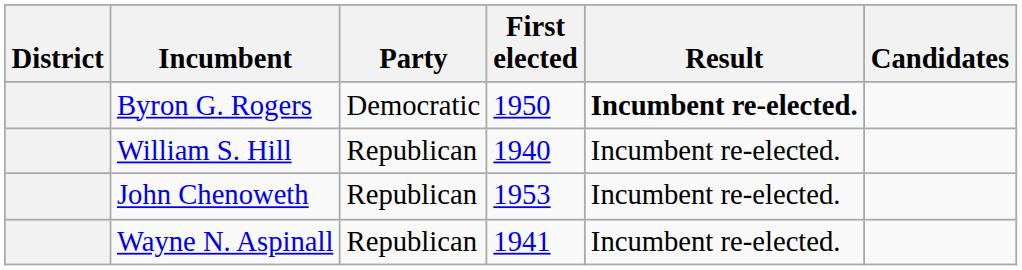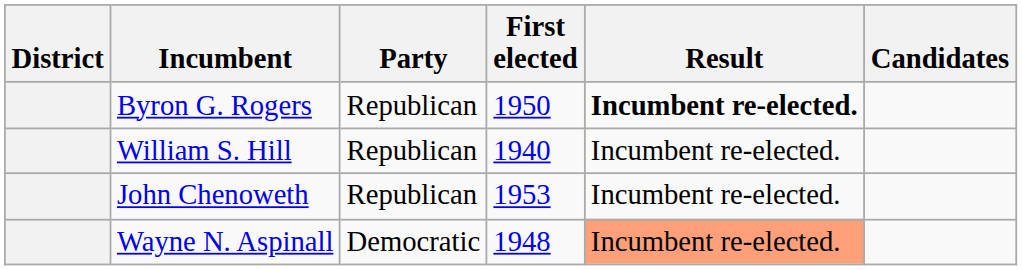 <table class=wikitable>
 <tr valign=bottom>
 <th>District</th>
 <th>Incumbent</th>
 <th>Party</th>
 <th>First<br>elected</th>
 <th>Result</th>
 <th>Candidates</th>
 </tr>
 <tr>
 <th></th>
 <td><a href='#'>Byron G. Rogers</a></td>
-<td>Democratic</td>
+<td>Republican</td>
 <td><a href='#'>1950</a></td>
 <td><strong>Incumbent re-elected.</strong></td>
 <td nowrap></td>
 </tr>
 <tr>
 <th></th>
 <td><a href='#'>William S. Hill</a></td>
 <td>Republican</td>
 <td><a href='#'>1940</a></td>
 <td>Incumbent re-elected.</td>
 <td nowrap></td>
 </tr>
 <tr>
 <th></th>
 <td><a href='#'>John Chenoweth</a></td>
 <td>Republican</td>
 <td><a href='#'>1953</a></td>
 <td>Incumbent re-elected.</td>
 <td nowrap></td>
 </tr>
 <tr>
 <th></th>
 <td><a href='#'>Wayne N. Aspinall</a></td>
-<td>Republican</td>
-<td><a href='#'>1941</a></td>
-<td>Incumbent re-elected.</td>
+<td>Democratic</td>
+<td><a href='#'>1948</a></td>
+<td style="background: lightsalmon;">Incumbent re-elected.</td>
 <td nowrap></td>
 </tr>
 </table>
